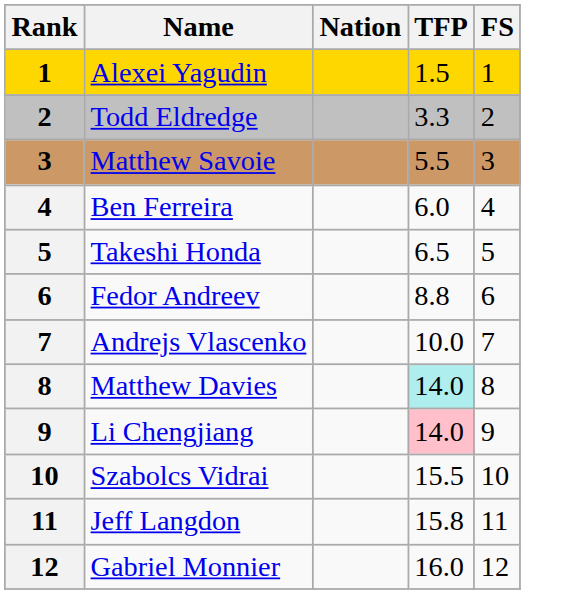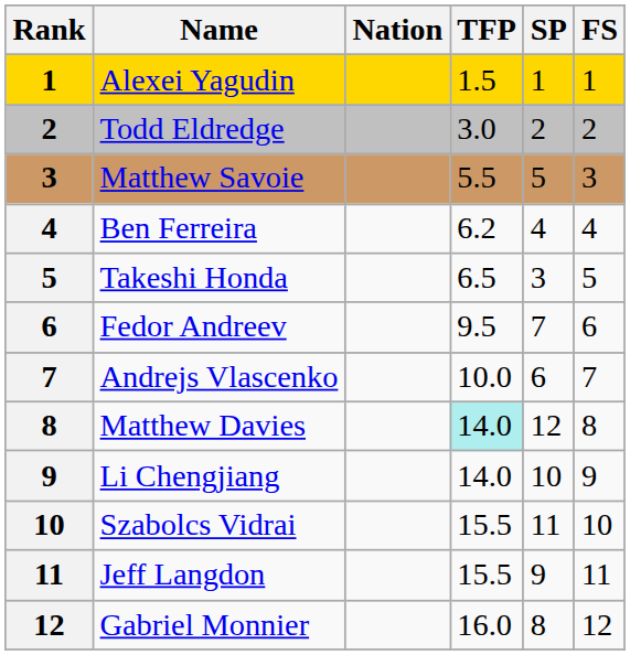 <table class="wikitable">
 <tr>
 <th>Rank</th>
 <th>Name</th>
 <th>Nation</th>
 <th>TFP</th>
+<th>SP</th>
 <th>FS</th>
 </tr>
 <tr bgcolor="gold">
 <td align="center"><strong>1</strong></td>
 <td><a href='#'>Alexei Yagudin</a></td>
 <td></td>
 <td>1.5</td>
 <td>1</td>
+<td>1</td>
 </tr>
 <tr bgcolor="silver">
 <td align="center"><strong>2</strong></td>
 <td><a href='#'>Todd Eldredge</a></td>
 <td></td>
-<td>3.3</td>
+<td>3.0</td>
+<td>2</td>
 <td>2</td>
 </tr>
 <tr bgcolor="cc9966">
 <td align="center"><strong>3</strong></td>
 <td><a href='#'>Matthew Savoie</a></td>
 <td></td>
 <td>5.5</td>
+<td>5</td>
 <td>3</td>
 </tr>
 <tr>
 <th>4</th>
 <td><a href='#'>Ben Ferreira</a></td>
 <td></td>
-<td>6.0</td>
+<td>6.2</td>
+<td>4</td>
 <td>4</td>
 </tr>
 <tr>
 <th>5</th>
 <td><a href='#'>Takeshi Honda</a></td>
 <td></td>
 <td>6.5</td>
+<td>3</td>
 <td>5</td>
 </tr>
 <tr>
 <th>6</th>
 <td><a href='#'>Fedor Andreev</a></td>
 <td></td>
-<td>8.8</td>
+<td>9.5</td>
+<td>7</td>
 <td>6</td>
 </tr>
 <tr>
 <th>7</th>
 <td><a href='#'>Andrejs Vlascenko</a></td>
 <td></td>
 <td>10.0</td>
+<td>6</td>
 <td>7</td>
 </tr>
 <tr>
 <th>8</th>
 <td><a href='#'>Matthew Davies</a></td>
 <td></td>
 <td style="background: paleturquoise;">14.0</td>
+<td>12</td>
 <td>8</td>
 </tr>
 <tr>
 <th>9</th>
 <td><a href='#'>Li Chengjiang</a></td>
 <td></td>
-<td style="background: pink;">14.0</td>
+<td>14.0</td>
+<td>10</td>
 <td>9</td>
 </tr>
 <tr>
 <th>10</th>
 <td><a href='#'>Szabolcs Vidrai</a></td>
 <td></td>
 <td>15.5</td>
+<td>11</td>
 <td>10</td>
 </tr>
 <tr>
 <th>11</th>
 <td><a href='#'>Jeff Langdon</a></td>
 <td></td>
-<td>15.8</td>
+<td>15.5</td>
+<td>9</td>
 <td>11</td>
 </tr>
 <tr>
 <th>12</th>
 <td><a href='#'>Gabriel Monnier</a></td>
 <td></td>
 <td>16.0</td>
+<td>8</td>
 <td>12</td>
 </tr>
 </table>
